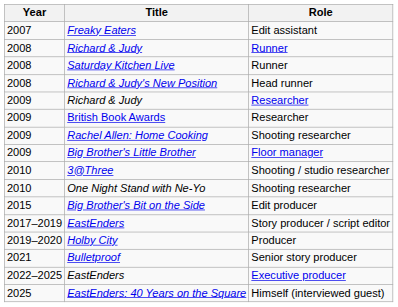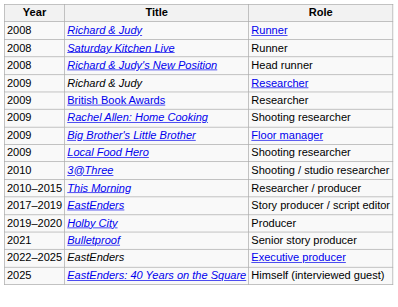 <table class="wikitable sortable">
 <tr>
 <th>Year</th>
 <th>Title</th>
 <th>Role</th>
-</tr>
-<tr>
-<td>2007</td>
-<td><em><a href='#'>Freaky Eaters</a></em></td>
-<td>Edit assistant</td>
 </tr>
 <tr>
 <td>2008</td>
 <td><em><a href='#'>Richard & Judy</a></em></td>
 <td><a href='#'>Runner</a></td>
 </tr>
 <tr>
 <td>2008</td>
 <td><em><a href='#'>Saturday Kitchen Live</a></em></td>
 <td>Runner</td>
 </tr>
 <tr>
 <td>2008</td>
 <td><em><a href='#'>Richard & Judy's New Position</a></em></td>
 <td>Head runner</td>
 </tr>
 <tr>
 <td>2009</td>
 <td><em>Richard & Judy</em></td>
 <td><a href='#'>Researcher</a></td>
 </tr>
 <tr>
 <td>2009</td>
 <td><a href='#'>British Book Awards</a></td>
 <td>Researcher</td>
 </tr>
 <tr>
 <td>2009</td>
 <td><em><a href='#'>Rachel Allen: Home Cooking</a></em></td>
 <td>Shooting researcher</td>
 </tr>
 <tr>
 <td>2009</td>
 <td><em><a href='#'>Big Brother's Little Brother</a></em></td>
 <td><a href='#'>Floor manager</a></td>
 </tr>
 <tr>
+<td>2009</td>
+<td><em><a href='#'>Local Food Hero</a></em></td>
+<td>Shooting researcher</td>
+</tr>
+<tr>
 <td>2010</td>
 <td><em><a href='#'>3@Three</a></em></td>
 <td>Shooting / studio researcher</td>
 </tr>
 <tr>
-<td>2010</td>
-<td><em>One Night Stand with Ne-Yo</em></td>
-<td>Shooting researcher</td>
-</tr>
-<tr>
-<td>2015</td>
-<td><em><a href='#'>Big Brother's Bit on the Side</a></em></td>
-<td>Edit producer</td>
+<td>2010–2015</td>
+<td><em><a href='#'>This Morning</a></em></td>
+<td>Researcher / producer</td>
 </tr>
 <tr>
 <td>2017–2019</td>
 <td><em><a href='#'>EastEnders</a></em></td>
 <td>Story producer / script editor</td>
 </tr>
 <tr>
 <td>2019–2020</td>
 <td><em><a href='#'>Holby City</a></em></td>
 <td>Producer</td>
 </tr>
 <tr>
 <td>2021</td>
 <td><em><a href='#'>Bulletproof</a></em></td>
 <td>Senior story producer</td>
 </tr>
 <tr>
 <td>2022–2025</td>
 <td><em>EastEnders</em></td>
 <td><a href='#'>Executive producer</a></td>
 </tr>
 <tr>
 <td>2025</td>
 <td><em><a href='#'>EastEnders: 40 Years on the Square</a></em></td>
 <td>Himself (interviewed guest)</td>
 </tr>
 </table>
